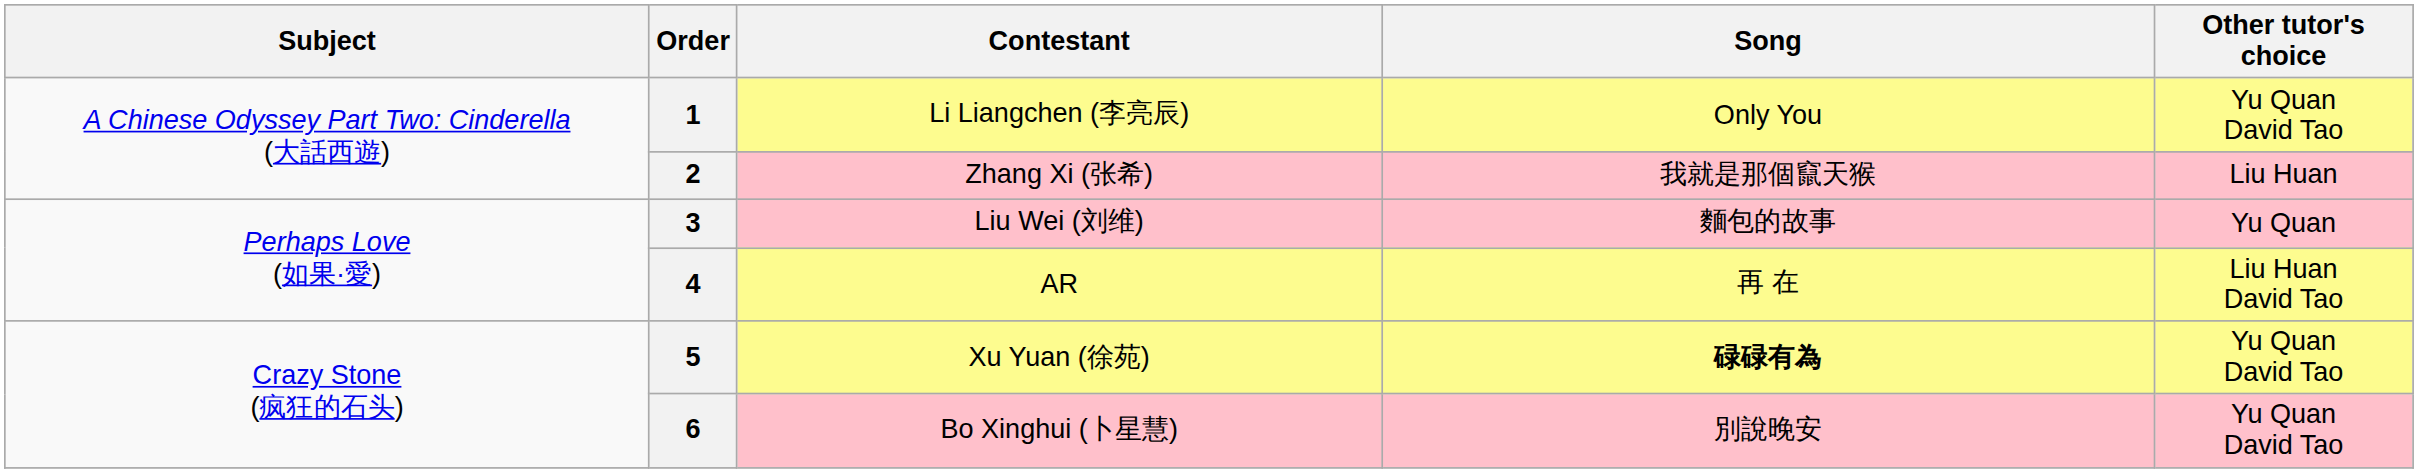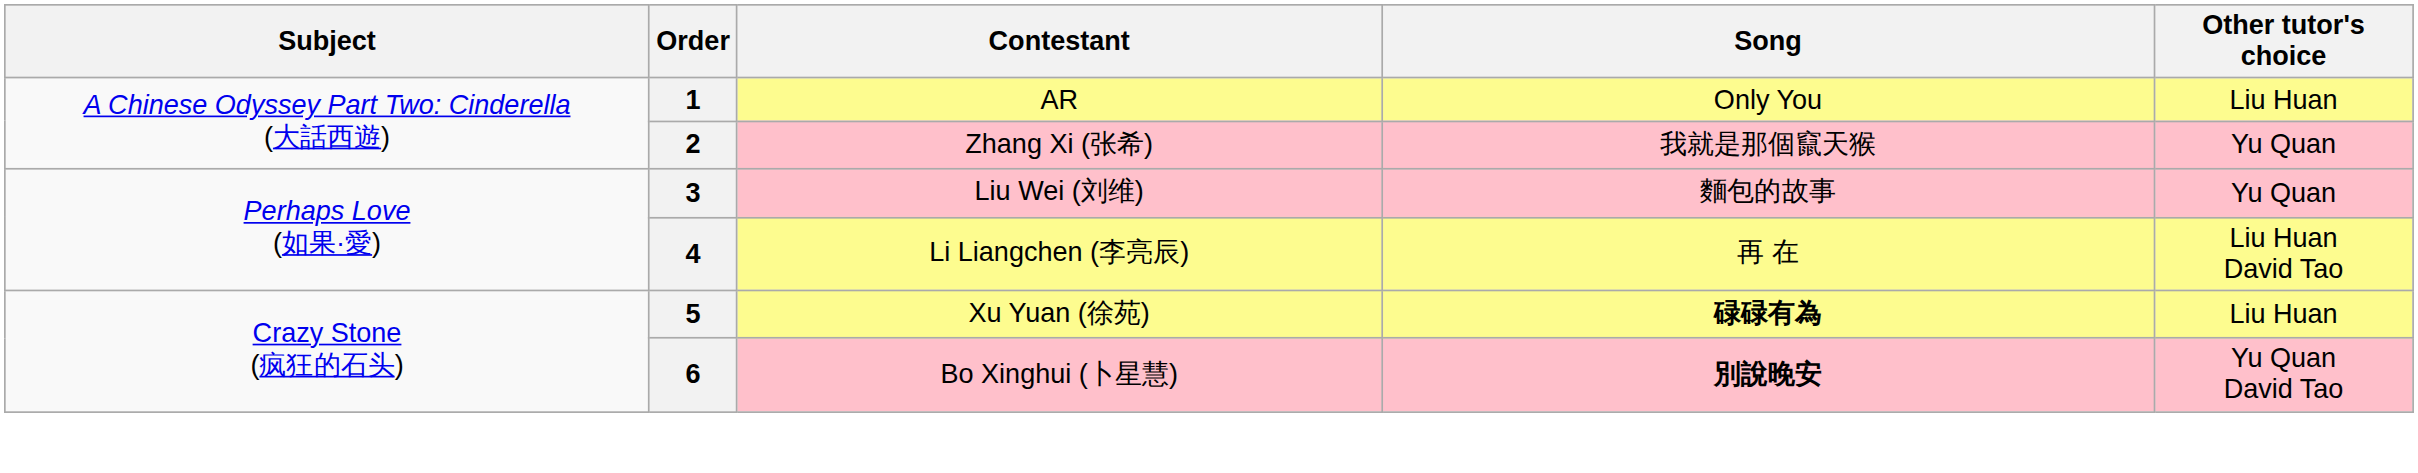 <table class="wikitable" style="text-align:center;width:90%;">
 <tr>
 <th width="25%">Subject</th>
 <th width="1%">Order</th>
 <th width="25%">Contestant</th>
 <th width="30%">Song</th>
 <th width="10%">Other tutor's choice</th>
 </tr>
 <tr>
 <td rowspan="2"><em><a href='#'>A Chinese Odyssey Part Two: Cinderella</a></em><br>(<a href='#'>大話西遊</a>)</td>
 <th>1</th>
-<td style="background:#FDFC8F;">Li Liangchen (李亮辰)</td>
+<td style="background:#FDFC8F;">AR</td>
 <td style="background:#FDFC8F;">Only You</td>
-<td style="background:#FDFC8F;">Yu Quan<br>David Tao</td>
+<td style="background:#FDFC8F;">Liu Huan</td>
 </tr>
 <tr>
 <th>2</th>
 <td style="background:pink;">Zhang Xi (张希)</td>
 <td style="background:pink;">我就是那個竄天猴<br></td>
-<td style="background:pink;">Liu Huan</td>
+<td style="background:pink;">Yu Quan</td>
 </tr>
 <tr>
 <td rowspan="2"><em><a href='#'>Perhaps Love</a></em><br>(<a href='#'>如果·愛</a>)</td>
 <th>3</th>
 <td style="background:pink;">Liu Wei (刘维)</td>
 <td style="background:pink;">麵包的故事<br></td>
 <td style="background:pink;">Yu Quan</td>
 </tr>
 <tr>
 <th>4</th>
-<td style="background:#FDFC8F;">AR</td>
+<td style="background:#FDFC8F;">Li Liangchen (李亮辰)</td>
 <td style="background:#FDFC8F;">再 在<br></td>
 <td style="background:#FDFC8F;">Liu Huan<br>David Tao</td>
 </tr>
 <tr>
 <td rowspan="2"><a href='#'>Crazy Stone</a><br>(<a href='#'>疯狂的石头</a>)</td>
 <th>5</th>
 <td style="background:#FDFC8F;">Xu Yuan (徐苑)</td>
 <td style="background:#FDFC8F;"><strong>碌碌有為<br></strong></td>
-<td style="background:#FDFC8F;">Yu Quan<br>David Tao</td>
+<td style="background:#FDFC8F;">Liu Huan</td>
 </tr>
 <tr>
 <th>6</th>
 <td style="background:pink;">Bo Xinghui (卜星慧)</td>
-<td style="background:pink;">別說晚安<br></td>
+<td style="background:pink;"><strong>別說晚安<br></strong></td>
 <td style="background:pink;">Yu Quan<br>David Tao</td>
 </tr>
 </table>
